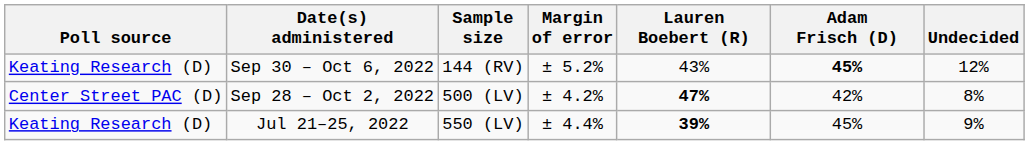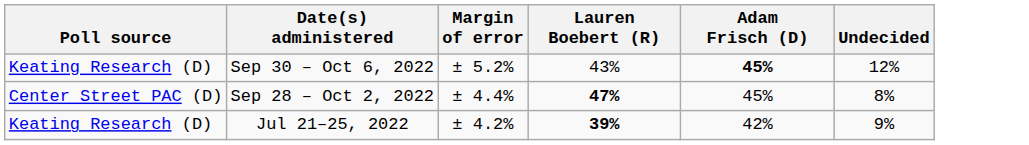 <table class="wikitable" style="font-size:90%;text-align:center;">
 <tr style="vertical-align:bottom">
 <th>Poll source</th>
 <th>Date(s)<br>administered</th>
-<th>Sample<br>size</th>
 <th>Margin<br>of error</th>
 <th style="width:100px;">Lauren<br>Boebert (R)</th>
 <th style="width:100px;">Adam<br>Frisch (D)</th>
 <th>Undecided</th>
 </tr>
 <tr>
 <td style="text-align:left;"><a href='#'>Keating Research</a> (D)</td>
 <td>Sep 30 – Oct 6, 2022</td>
-<td>144 (RV)</td>
 <td>± 5.2%</td>
 <td>43%</td>
 <td><strong>45%</strong></td>
 <td>12%</td>
 </tr>
 <tr>
 <td style="text-align:left;"><a href='#'>Center Street PAC</a> (D)</td>
 <td>Sep 28 – Oct 2, 2022</td>
-<td>500 (LV)</td>
-<td>± 4.2%</td>
+<td>± 4.4%</td>
 <td><strong>47%</strong></td>
-<td>42%</td>
+<td>45%</td>
 <td>8%</td>
 </tr>
 <tr>
 <td style="text-align:left;"><a href='#'>Keating Research</a> (D)</td>
 <td>Jul 21–25, 2022</td>
-<td>550 (LV)</td>
-<td>± 4.4%</td>
+<td>± 4.2%</td>
 <td><strong>39%</strong></td>
-<td>45%</td>
+<td>42%</td>
 <td>9%</td>
 </tr>
 </table>
